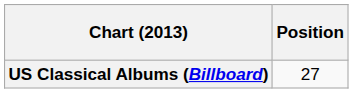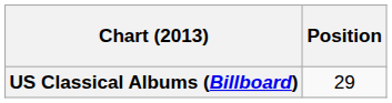 <table class="wikitable sortable plainrowheaders">
 <tr>
 <th scope="col" height=45>Chart (2013)</th>
 <th scope="col">Position</th>
 </tr>
 <tr>
 <th scope="row">US Classical Albums (<em><a href='#'>Billboard</a></em>)</th>
-<td style="text-align:center;">27</td>
+<td style="text-align:center;">29</td>
 </tr>
 </table>
